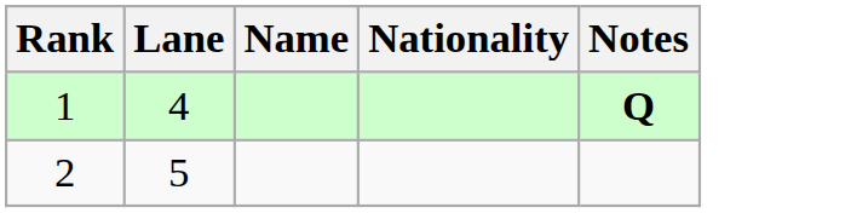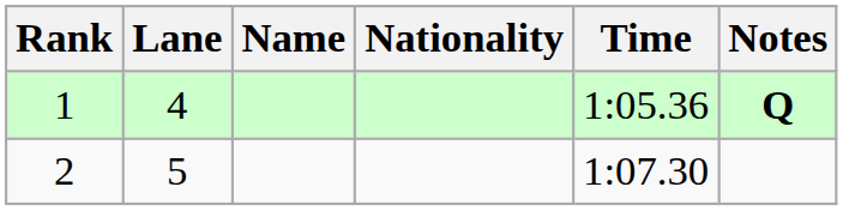 <table class="wikitable sortable" style="text-align:center">
 <tr>
 <th>Rank</th>
 <th>Lane</th>
 <th>Name</th>
 <th>Nationality</th>
+<th>Time</th>
 <th>Notes</th>
 </tr>
 <tr bgcolor=#ccffcc>
 <td>1</td>
 <td>4</td>
 <td align=left></td>
 <td align=left></td>
+<td>1:05.36</td>
 <td><strong>Q</strong></td>
 </tr>
 <tr>
 <td>2</td>
 <td>5</td>
 <td align=left></td>
 <td align=left></td>
+<td>1:07.30</td>
 <td></td>
 </tr>
 </table>
